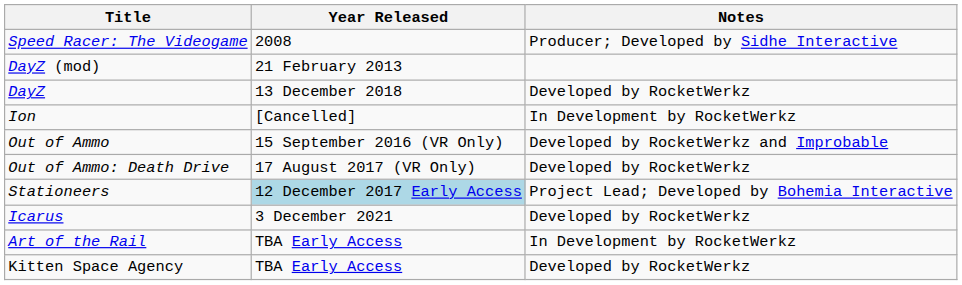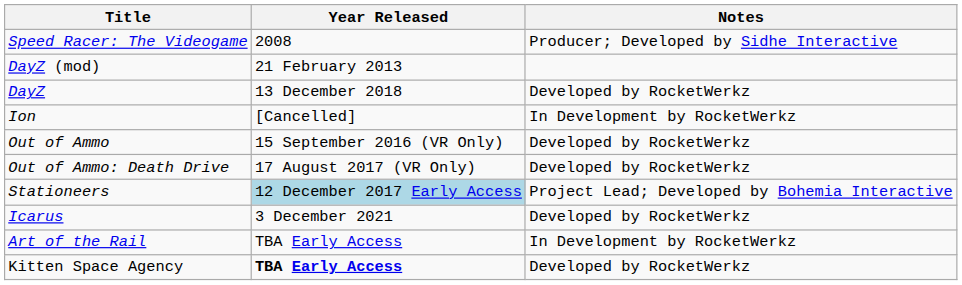 <table class="wikitable">
 <tr>
 <th>Title</th>
 <th>Year Released</th>
 <th>Notes</th>
 </tr>
 <tr>
 <td><em><a href='#'>Speed Racer: The Videogame</a></em></td>
 <td>2008</td>
 <td>Producer; Developed by <a href='#'>Sidhe Interactive</a></td>
 </tr>
 <tr>
 <td><em><a href='#'>DayZ</a></em> (mod)</td>
 <td>21 February 2013</td>
 <td></td>
 </tr>
 <tr>
 <td><em><a href='#'>DayZ</a></em></td>
 <td>13 December 2018</td>
 <td>Developed by RocketWerkz</td>
 </tr>
 <tr>
 <td><em>Ion</em></td>
 <td>[Cancelled]</td>
 <td>In Development by RocketWerkz</td>
 </tr>
 <tr>
 <td><em>Out of Ammo</em></td>
 <td>15 September 2016 (VR Only)</td>
-<td>Developed by RocketWerkz and <a href='#'>Improbable</a></td>
+<td>Developed by RocketWerkz</td>
 </tr>
 <tr>
 <td><em>Out of Ammo: Death Drive</em></td>
 <td>17 August 2017 (VR Only)</td>
 <td>Developed by RocketWerkz</td>
 </tr>
 <tr>
 <td><em>Stationeers</em></td>
 <td style="background: lightblue;">12 December 2017 <a href='#'>Early Access</a></td>
 <td>Project Lead; Developed by <a href='#'>Bohemia Interactive</a></td>
 </tr>
 <tr>
 <td><em><a href='#'>Icarus</a></em></td>
 <td>3 December 2021</td>
 <td>Developed by RocketWerkz</td>
 </tr>
 <tr>
 <td><em><a href='#'>Art of the Rail</a></em></td>
 <td>TBA <a href='#'>Early Access</a></td>
 <td>In Development by RocketWerkz</td>
 </tr>
 <tr>
 <td>Kitten Space Agency</td>
-<td>TBA <a href='#'>Early Access</a></td>
+<td><strong>TBA <a href='#'>Early Access</a></strong></td>
 <td>Developed by RocketWerkz</td>
 </tr>
 </table>
